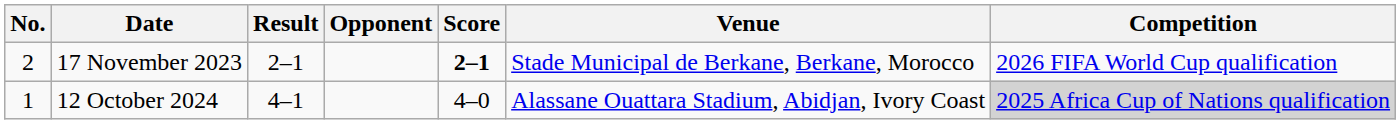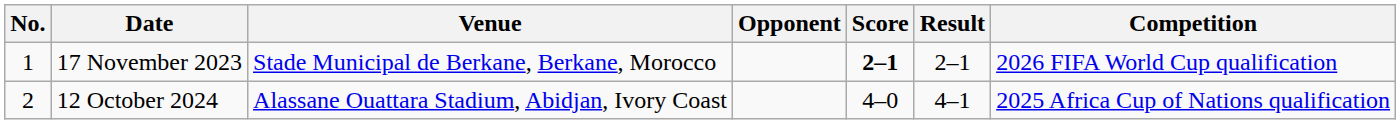 <table class="wikitable sortable">
 <tr>
 <th scope="col">No.</th>
 <th scope="col">Date</th>
-<th scope="col">Result</th>
+<th scope="col">Venue</th>
 <th scope="col">Opponent</th>
 <th scope="col">Score</th>
-<th scope="col">Venue</th>
+<th scope="col">Result</th>
 <th scope="col">Competition</th>
 </tr>
 <tr>
-<td align="center">2</td>
+<td align="center">1</td>
 <td>17 November 2023</td>
-<td align="center">2–1</td>
+<td><a href='#'>Stade Municipal de Berkane</a>, <a href='#'>Berkane</a>, Morocco</td>
 <td></td>
 <td align="center"><strong>2–1</strong></td>
-<td><a href='#'>Stade Municipal de Berkane</a>, <a href='#'>Berkane</a>, Morocco</td>
+<td align="center">2–1</td>
 <td><a href='#'>2026 FIFA World Cup qualification</a></td>
 </tr>
 <tr>
-<td align="center">1</td>
+<td align="center">2</td>
 <td>12 October 2024</td>
-<td align="center">4–1</td>
+<td><a href='#'>Alassane Ouattara Stadium</a>, <a href='#'>Abidjan</a>, Ivory Coast</td>
 <td></td>
 <td align="center">4–0</td>
-<td><a href='#'>Alassane Ouattara Stadium</a>, <a href='#'>Abidjan</a>, Ivory Coast</td>
-<td style="background: lightgrey;"><a href='#'>2025 Africa Cup of Nations qualification</a></td>
+<td align="center">4–1</td>
+<td><a href='#'>2025 Africa Cup of Nations qualification</a></td>
 </tr>
 </table>
